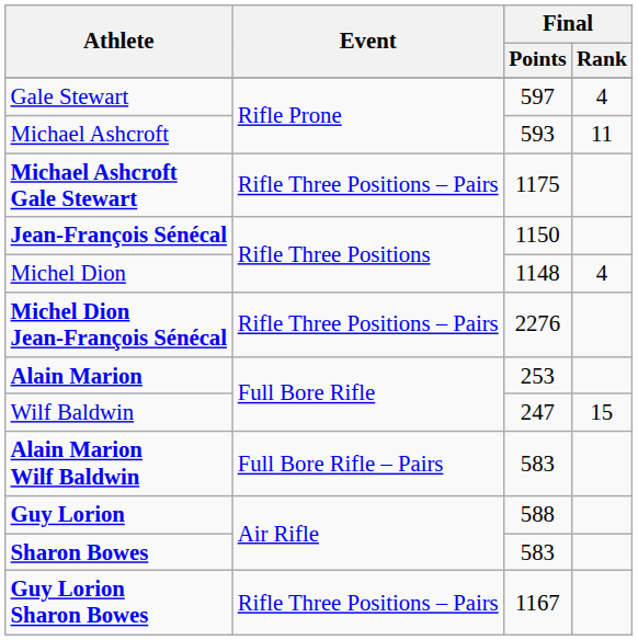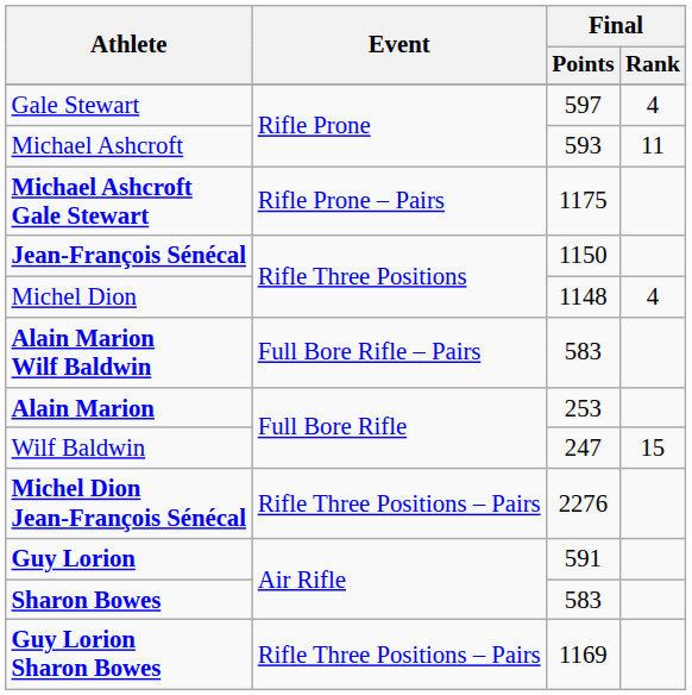 <table class=wikitable style=font-size:90%>
 <tr>
 <th rowspan=2>Athlete</th>
 <th rowspan=2>Event</th>
 <th colspan=2>Final</th>
 </tr>
 <tr style=font-size:95%>
 <th>Points</th>
 <th>Rank</th>
 </tr>
 <tr style=font-size:95%>
 </tr>
 <tr align=center>
 <td align=left><a href='#'>Gale Stewart</a></td>
 <td align=left rowspan=2><a href='#'>Rifle Prone</a></td>
 <td>597</td>
 <td>4</td>
 </tr>
 <tr align=center>
 <td align=left><a href='#'>Michael Ashcroft</a></td>
 <td>593</td>
 <td>11</td>
 </tr>
 <tr align=center>
 <td align=left><strong><a href='#'>Michael Ashcroft</a></strong><br><strong><a href='#'>Gale Stewart</a></strong></td>
-<td align=left><a href='#'>Rifle Three Positions – Pairs</a></td>
+<td align=left><a href='#'>Rifle Prone – Pairs</a></td>
 <td>1175</td>
 <td></td>
 </tr>
 <tr align=center>
 <td align=left><strong><a href='#'>Jean-François Sénécal</a></strong></td>
 <td align=left rowspan=2><a href='#'>Rifle Three Positions</a></td>
 <td>1150</td>
 <td></td>
 </tr>
 <tr align=center>
 <td align=left><a href='#'>Michel Dion</a></td>
 <td>1148</td>
 <td>4</td>
 </tr>
 <tr align=center>
-<td align=left><strong><a href='#'>Michel Dion</a></strong><br><strong><a href='#'>Jean-François Sénécal</a></strong></td>
-<td align=left><a href='#'>Rifle Three Positions – Pairs</a></td>
-<td>2276</td>
+<td align=left><strong><a href='#'>Alain Marion</a></strong><br><strong><a href='#'>Wilf Baldwin</a></strong></td>
+<td align=left><a href='#'>Full Bore Rifle – Pairs</a></td>
+<td>583</td>
 <td></td>
 </tr>
 <tr align=center>
 <td align=left><strong><a href='#'>Alain Marion</a></strong></td>
 <td align=left rowspan=2><a href='#'>Full Bore Rifle</a></td>
 <td>253</td>
 <td></td>
 </tr>
 <tr align=center>
 <td align=left><a href='#'>Wilf Baldwin</a></td>
 <td>247</td>
 <td>15</td>
 </tr>
 <tr align=center>
-<td align=left><strong><a href='#'>Alain Marion</a></strong><br><strong><a href='#'>Wilf Baldwin</a></strong></td>
-<td align=left><a href='#'>Full Bore Rifle – Pairs</a></td>
-<td>583</td>
+<td align=left><strong><a href='#'>Michel Dion</a></strong><br><strong><a href='#'>Jean-François Sénécal</a></strong></td>
+<td align=left><a href='#'>Rifle Three Positions – Pairs</a></td>
+<td>2276</td>
 <td></td>
 </tr>
 <tr align=center>
 <td align=left><strong><a href='#'>Guy Lorion</a></strong></td>
 <td align=left rowspan=2><a href='#'>Air Rifle</a></td>
-<td>588</td>
+<td>591</td>
 <td></td>
 </tr>
 <tr align=center>
 <td align=left><strong><a href='#'>Sharon Bowes</a></strong></td>
 <td>583</td>
 <td></td>
 </tr>
 <tr align=center>
 <td align=left><strong><a href='#'>Guy Lorion</a></strong><br><strong><a href='#'>Sharon Bowes</a></strong></td>
 <td align=left><a href='#'>Rifle Three Positions – Pairs</a></td>
-<td>1167</td>
+<td>1169</td>
 <td></td>
 </tr>
 </table>
